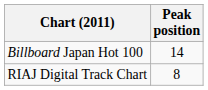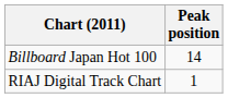 <table class="wikitable">
 <tr>
 <th>Chart (2011)</th>
 <th>Peak<br>position</th>
 </tr>
 <tr>
 <td><em>Billboard</em> Japan Hot 100</td>
 <td style="text-align:center;">14</td>
 </tr>
 <tr>
 <td>RIAJ Digital Track Chart</td>
-<td style="text-align:center;">8</td>
+<td style="text-align:center;">1</td>
 </tr>
 </table>
